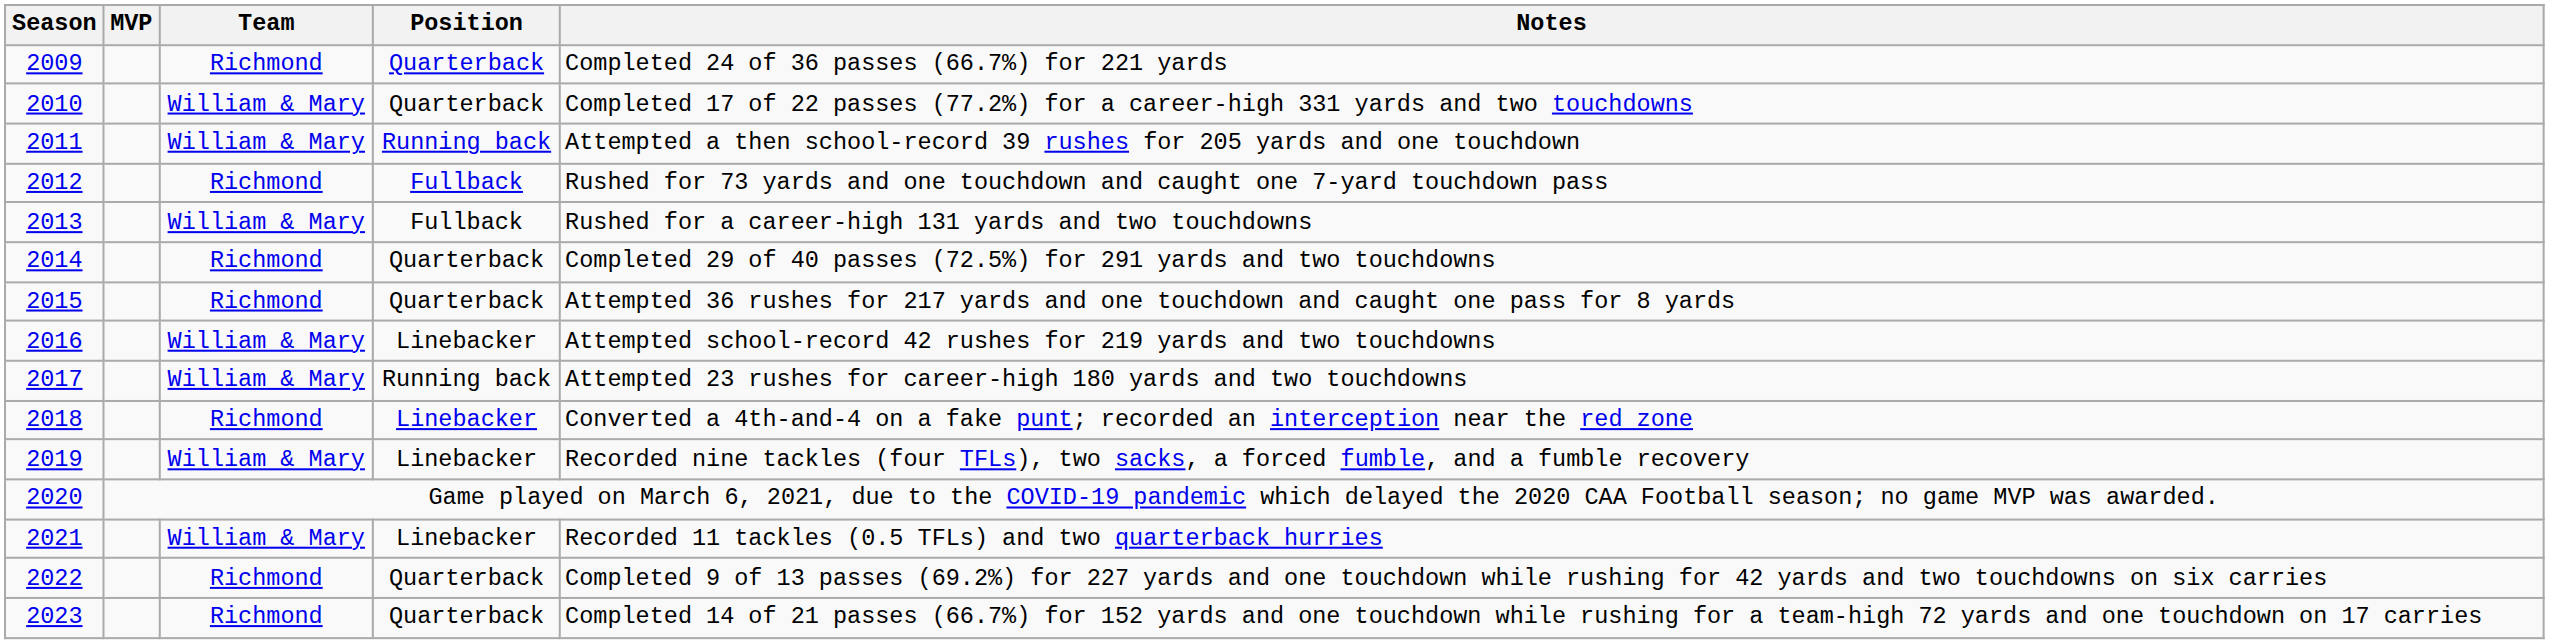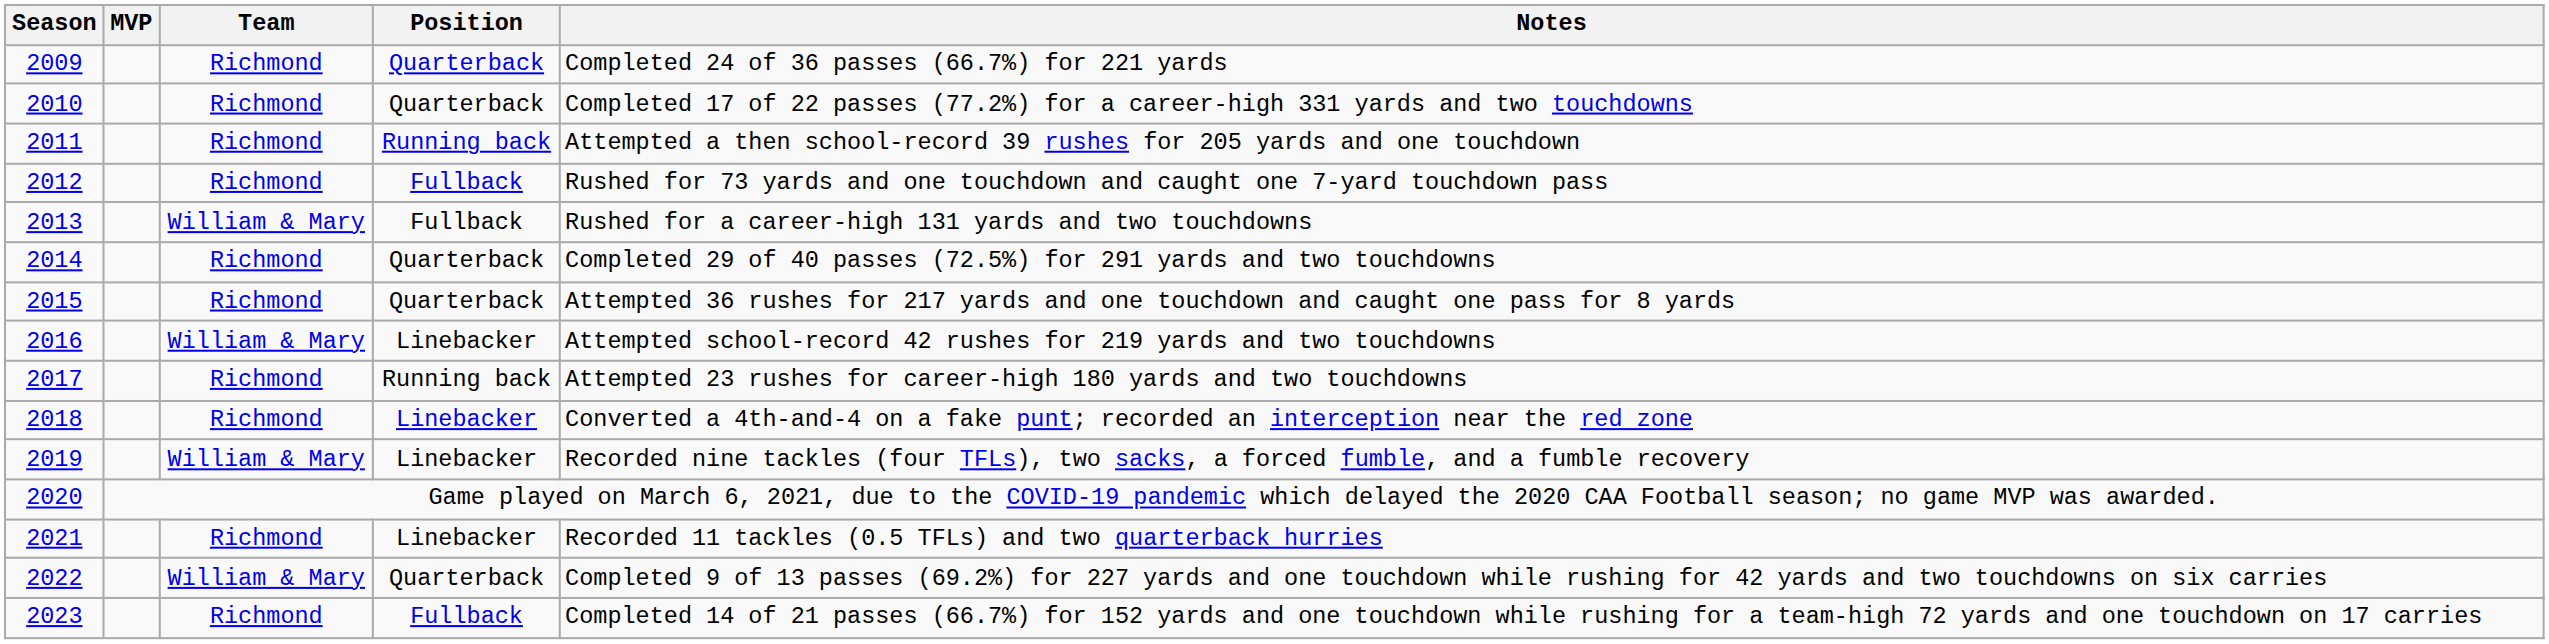 <table class="wikitable sortable" border="1" width="100%" style="font-size:90%;">
 <tr>
 <th>Season</th>
 <th>MVP</th>
 <th>Team</th>
 <th>Position</th>
 <th class="unsortable">Notes</th>
 </tr>
 <tr align=center>
 <td><a href='#'>2009</a></td>
 <td></td>
 <td><a href='#'>Richmond</a></td>
 <td><a href='#'>Quarterback</a></td>
 <td align=left>Completed 24 of 36 passes (66.7%) for 221 yards</td>
 </tr>
 <tr align=center>
 <td><a href='#'>2010</a></td>
 <td></td>
-<td><a href='#'>William & Mary</a></td>
+<td><a href='#'>Richmond</a></td>
 <td>Quarterback</td>
 <td align=left>Completed 17 of 22 passes (77.2%) for a career-high 331 yards and two <a href='#'>touchdowns</a></td>
 </tr>
 <tr align=center>
 <td><a href='#'>2011</a></td>
 <td></td>
-<td><a href='#'>William & Mary</a></td>
+<td><a href='#'>Richmond</a></td>
 <td><a href='#'>Running back</a></td>
 <td align=left>Attempted a then school-record 39 <a href='#'>rushes</a> for 205 yards and one touchdown</td>
 </tr>
 <tr align=center>
 <td><a href='#'>2012</a></td>
 <td></td>
 <td><a href='#'>Richmond</a></td>
 <td><a href='#'>Fullback</a></td>
 <td align=left>Rushed for 73 yards and one touchdown and caught one 7-yard touchdown pass</td>
 </tr>
 <tr align=center>
 <td><a href='#'>2013</a></td>
 <td></td>
 <td><a href='#'>William & Mary</a></td>
 <td>Fullback</td>
 <td align=left>Rushed for a career-high 131 yards and two touchdowns</td>
 </tr>
 <tr align=center>
 <td><a href='#'>2014</a></td>
 <td></td>
 <td><a href='#'>Richmond</a></td>
 <td>Quarterback</td>
 <td align=left>Completed 29 of 40 passes (72.5%) for 291 yards and two touchdowns</td>
 </tr>
 <tr align=center>
 <td><a href='#'>2015</a></td>
 <td></td>
 <td><a href='#'>Richmond</a></td>
 <td>Quarterback</td>
 <td align=left>Attempted 36 rushes for 217 yards and one touchdown and caught one pass for 8 yards</td>
 </tr>
 <tr align=center>
 <td><a href='#'>2016</a></td>
 <td></td>
 <td><a href='#'>William & Mary</a></td>
 <td>Linebacker</td>
 <td align=left>Attempted school-record 42 rushes for 219 yards and two touchdowns</td>
 </tr>
 <tr align=center>
 <td><a href='#'>2017</a></td>
 <td></td>
-<td><a href='#'>William & Mary</a></td>
+<td><a href='#'>Richmond</a></td>
 <td>Running back</td>
 <td align=left>Attempted 23 rushes for career-high 180 yards and two touchdowns</td>
 </tr>
 <tr align=center>
 <td><a href='#'>2018</a></td>
 <td></td>
 <td><a href='#'>Richmond</a></td>
 <td><a href='#'>Linebacker</a></td>
 <td align=left>Converted a 4th-and-4 on a fake <a href='#'>punt</a>; recorded an <a href='#'>interception</a> near the <a href='#'>red zone</a></td>
 </tr>
 <tr align=center>
 <td><a href='#'>2019</a></td>
 <td></td>
 <td><a href='#'>William & Mary</a></td>
 <td>Linebacker</td>
 <td align=left>Recorded nine tackles (four <a href='#'>TFLs</a>), two <a href='#'>sacks</a>, a forced <a href='#'>fumble</a>, and a fumble recovery</td>
 </tr>
 <tr align=center>
 <td><a href='#'>2020</a></td>
 <td colspan="4">Game played on March 6, 2021, due to the <a href='#'>COVID-19 pandemic</a> which delayed the 2020 CAA Football season; no game MVP was awarded.</td>
 </tr>
 <tr align=center>
 <td><a href='#'>2021</a></td>
 <td></td>
-<td><a href='#'>William & Mary</a></td>
+<td><a href='#'>Richmond</a></td>
 <td>Linebacker</td>
 <td align=left>Recorded 11 tackles (0.5 TFLs) and two <a href='#'>quarterback hurries</a></td>
 </tr>
 <tr align=center>
 <td><a href='#'>2022</a></td>
 <td></td>
-<td><a href='#'>Richmond</a></td>
+<td><a href='#'>William & Mary</a></td>
 <td>Quarterback</td>
 <td align=left>Completed 9 of 13 passes (69.2%) for 227 yards and one touchdown while rushing for 42 yards and two touchdowns on six carries</td>
 </tr>
 <tr align=center>
 <td><a href='#'>2023</a></td>
 <td></td>
 <td><a href='#'>Richmond</a></td>
-<td>Quarterback</td>
+<td><a href='#'>Fullback</a></td>
 <td align=left>Completed 14 of 21 passes (66.7%) for 152 yards and one touchdown while rushing for a team-high 72 yards and one touchdown on 17 carries</td>
 </tr>
 </table>
